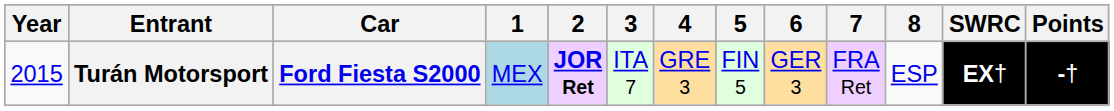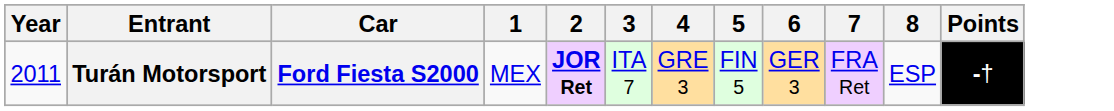 <table class="wikitable" border="1" style="text-align:center; font-size:85%;">
 <tr>
 <th>Year</th>
 <th>Entrant</th>
 <th>Car</th>
 <th>1</th>
 <th>2</th>
 <th>3</th>
 <th>4</th>
 <th>5</th>
 <th>6</th>
 <th>7</th>
 <th>8</th>
-<th>SWRC</th>
 <th>Points</th>
 </tr>
 <tr>
-<td><a href='#'>2015</a></td>
+<td><a href='#'>2011</a></td>
 <th nowrap>Turán Motorsport</th>
 <th nowrap><a href='#'>Ford Fiesta S2000</a></th>
-<td style="background: lightblue;"><a href='#'>MEX</a></td>
+<td><a href='#'>MEX</a></td>
 <td style="background:#EFCFFF;"><strong><a href='#'>JOR</a><br><small>Ret</small></strong></td>
 <td style="background:#DFFFDF;"><a href='#'>ITA</a><br><small>7</small></td>
 <td style="background:#FFDF9F;"><a href='#'>GRE</a><br><small>3</small></td>
 <td style="background:#DFFFDF;"><a href='#'>FIN</a><br><small>5</small></td>
 <td style="background:#FFDF9F;"><a href='#'>GER</a><br><small>3</small></td>
 <td style="background:#EFCFFF;"><a href='#'>FRA</a><br><small>Ret</small></td>
 <td><a href='#'>ESP</a></td>
-<td style="background:#000000; color:white"><strong>EX</strong>†</td>
 <td style="background:#000000; color:white"><strong>-</strong>†</td>
 </tr>
 </table>
